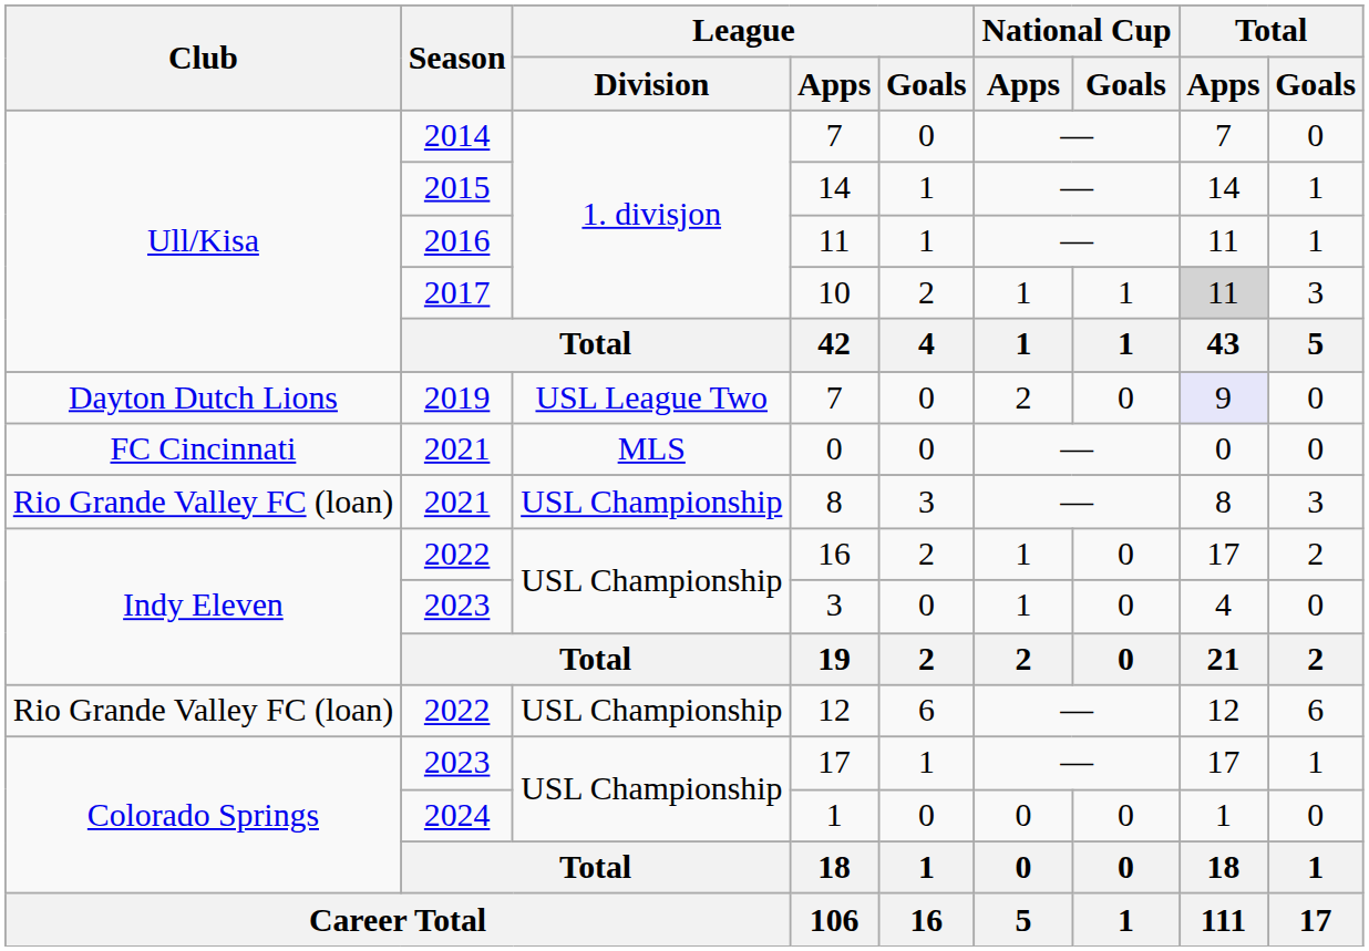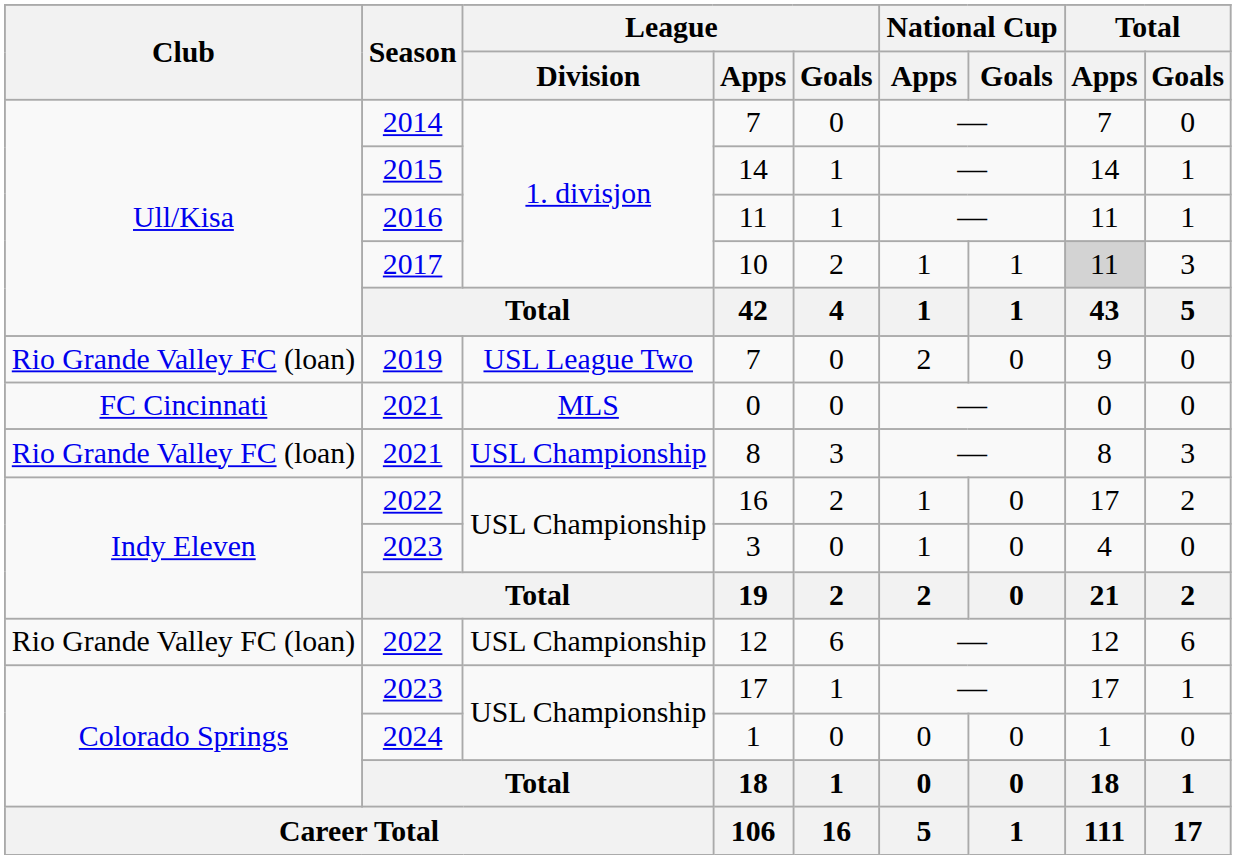 <table class="wikitable" style="text-align:center">
 <tr>
 <th rowspan="2">Club</th>
 <th rowspan="2">Season</th>
 <th colspan="3">League</th>
 <th colspan="2">National Cup</th>
 <th colspan="2">Total</th>
 </tr>
 <tr>
 <th>Division</th>
 <th>Apps</th>
 <th>Goals</th>
 <th>Apps</th>
 <th>Goals</th>
 <th>Apps</th>
 <th>Goals</th>
 </tr>
 <tr>
 <td rowspan="5"><a href='#'>Ull/Kisa</a></td>
 <td><a href='#'>2014</a></td>
 <td rowspan="4"><a href='#'>1. divisjon</a></td>
 <td>7</td>
 <td>0</td>
 <td colspan="2">—</td>
 <td>7</td>
 <td>0</td>
 </tr>
 <tr>
 <td><a href='#'>2015</a></td>
 <td>14</td>
 <td>1</td>
 <td colspan="2">—</td>
 <td>14</td>
 <td>1</td>
 </tr>
 <tr>
 <td><a href='#'>2016</a></td>
 <td>11</td>
 <td>1</td>
 <td colspan="2">—</td>
 <td>11</td>
 <td>1</td>
 </tr>
 <tr>
 <td><a href='#'>2017</a></td>
 <td>10</td>
 <td>2</td>
 <td>1</td>
 <td>1</td>
 <td style="background: lightgrey;">11</td>
 <td>3</td>
 </tr>
 <tr>
 <th colspan="2">Total</th>
 <th>42</th>
 <th>4</th>
 <th>1</th>
 <th>1</th>
 <th>43</th>
 <th>5</th>
 </tr>
 <tr>
-<td><a href='#'>Dayton Dutch Lions</a></td>
+<td><a href='#'>Rio Grande Valley FC</a> (loan)</td>
 <td><a href='#'>2019</a></td>
 <td><a href='#'>USL League Two</a></td>
 <td>7</td>
 <td>0</td>
 <td>2</td>
 <td>0</td>
-<td style="background: lavender;">9</td>
+<td>9</td>
 <td>0</td>
 </tr>
 <tr>
 <td><a href='#'>FC Cincinnati</a></td>
 <td><a href='#'>2021</a></td>
 <td><a href='#'>MLS</a></td>
 <td>0</td>
 <td>0</td>
 <td colspan="2">—</td>
 <td>0</td>
 <td>0</td>
 </tr>
 <tr>
 <td><a href='#'>Rio Grande Valley FC</a> (loan)</td>
 <td><a href='#'>2021</a></td>
 <td><a href='#'>USL Championship</a></td>
 <td>8</td>
 <td>3</td>
 <td colspan="2">—</td>
 <td>8</td>
 <td>3</td>
 </tr>
 <tr>
 <td rowspan="3"><a href='#'>Indy Eleven</a></td>
 <td><a href='#'>2022</a></td>
 <td rowspan="2">USL Championship</td>
 <td>16</td>
 <td>2</td>
 <td>1</td>
 <td>0</td>
 <td>17</td>
 <td>2</td>
 </tr>
 <tr>
 <td><a href='#'>2023</a></td>
 <td>3</td>
 <td>0</td>
 <td>1</td>
 <td>0</td>
 <td>4</td>
 <td>0</td>
 </tr>
 <tr>
 <th colspan="2">Total</th>
 <th>19</th>
 <th>2</th>
 <th>2</th>
 <th>0</th>
 <th>21</th>
 <th>2</th>
 </tr>
 <tr>
 <td>Rio Grande Valley FC (loan)</td>
 <td><a href='#'>2022</a></td>
 <td>USL Championship</td>
 <td>12</td>
 <td>6</td>
 <td colspan="2">—</td>
 <td>12</td>
 <td>6</td>
 </tr>
 <tr>
 <td rowspan="3"><a href='#'>Colorado Springs</a></td>
 <td><a href='#'>2023</a></td>
 <td rowspan="2">USL Championship</td>
 <td>17</td>
 <td>1</td>
 <td colspan="2">—</td>
 <td>17</td>
 <td>1</td>
 </tr>
 <tr>
 <td><a href='#'>2024</a></td>
 <td>1</td>
 <td>0</td>
 <td>0</td>
 <td>0</td>
 <td>1</td>
 <td>0</td>
 </tr>
 <tr>
 <th colspan="2">Total</th>
 <th>18</th>
 <th>1</th>
 <th>0</th>
 <th>0</th>
 <th>18</th>
 <th>1</th>
 </tr>
 <tr>
 <th colspan="3">Career Total</th>
 <th>106</th>
 <th>16</th>
 <th>5</th>
 <th>1</th>
 <th>111</th>
 <th>17</th>
 </tr>
 </table>
